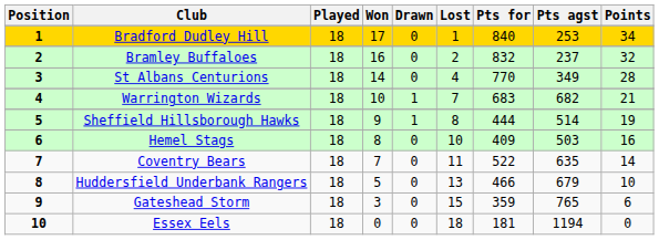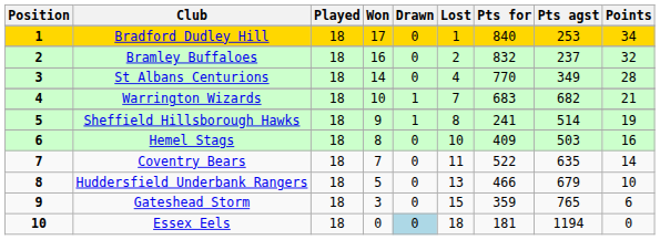 <table class="wikitable" style="text-align:center;">
 <tr>
 <th><strong>Position</strong></th>
 <th><strong>Club</strong></th>
 <th><strong>Played</strong></th>
 <th><strong>Won</strong></th>
 <th><strong>Drawn</strong></th>
 <th><strong>Lost</strong></th>
 <th><strong>Pts for</strong></th>
 <th><strong>Pts agst</strong></th>
 <th><strong>Points</strong></th>
 </tr>
 <tr --->
 </tr>
 <tr align=center style="background:#ffd700;">
 <td><strong>1</strong></td>
 <td><a href='#'>Bradford Dudley Hill</a></td>
 <td>18</td>
 <td>17</td>
 <td>0</td>
 <td>1</td>
 <td>840</td>
 <td>253</td>
 <td>34</td>
 </tr>
 <tr --->
 </tr>
 <tr align=center style="background:#ccffcc;">
 <td><strong>2</strong></td>
 <td><a href='#'>Bramley Buffaloes</a></td>
 <td>18</td>
 <td>16</td>
 <td>0</td>
 <td>2</td>
 <td>832</td>
 <td>237</td>
 <td>32</td>
 </tr>
 <tr --->
 </tr>
 <tr align=center style="background:#ccffcc;">
 <td><strong>3</strong></td>
 <td><a href='#'>St Albans Centurions</a></td>
 <td>18</td>
 <td>14</td>
 <td>0</td>
 <td>4</td>
 <td>770</td>
 <td>349</td>
 <td>28</td>
 </tr>
 <tr --->
 </tr>
 <tr align=center style="background:#ccffcc;">
 <td><strong>4</strong></td>
 <td><a href='#'>Warrington Wizards</a></td>
 <td>18</td>
 <td>10</td>
 <td>1</td>
 <td>7</td>
 <td>683</td>
 <td>682</td>
 <td>21</td>
 </tr>
 <tr --->
 </tr>
 <tr align=center style="background:#ccffcc;">
 <td><strong>5</strong></td>
 <td><a href='#'>Sheffield Hillsborough Hawks</a></td>
 <td>18</td>
 <td>9</td>
 <td>1</td>
 <td>8</td>
-<td>444</td>
+<td>241</td>
 <td>514</td>
 <td>19</td>
 </tr>
 <tr --->
 </tr>
 <tr align=center style="background:#ccffcc;">
 <td><strong>6</strong></td>
 <td><a href='#'>Hemel Stags</a></td>
 <td>18</td>
 <td>8</td>
 <td>0</td>
 <td>10</td>
 <td>409</td>
 <td>503</td>
 <td>16</td>
 </tr>
 <tr --->
 <td><strong>7</strong></td>
 <td><a href='#'>Coventry Bears</a></td>
 <td>18</td>
 <td>7</td>
 <td>0</td>
 <td>11</td>
 <td>522</td>
 <td>635</td>
 <td>14</td>
 </tr>
 <tr --->
 <td><strong>8</strong></td>
 <td><a href='#'>Huddersfield Underbank Rangers</a></td>
 <td>18</td>
 <td>5</td>
 <td>0</td>
 <td>13</td>
 <td>466</td>
 <td>679</td>
 <td>10</td>
 </tr>
 <tr --->
 <td><strong>9</strong></td>
 <td><a href='#'>Gateshead Storm</a></td>
 <td>18</td>
 <td>3</td>
 <td>0</td>
 <td>15</td>
 <td>359</td>
 <td>765</td>
 <td>6</td>
 </tr>
 <tr --->
 <td><strong>10</strong></td>
 <td><a href='#'>Essex Eels</a></td>
 <td>18</td>
 <td>0</td>
-<td>0</td>
+<td style="background: lightblue;">0</td>
 <td>18</td>
 <td>181</td>
 <td>1194</td>
 <td>0</td>
 </tr>
 </table>
